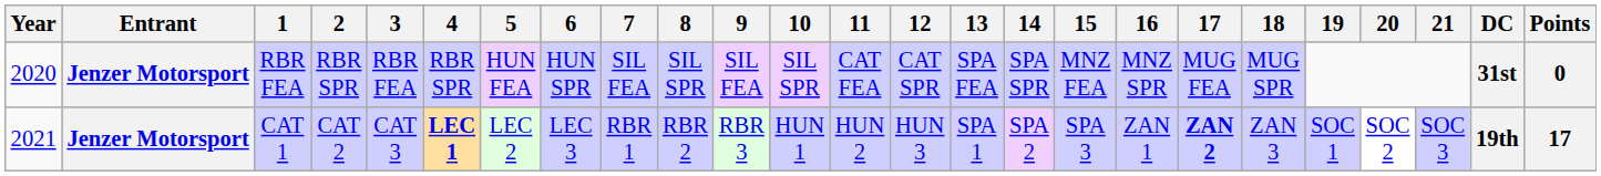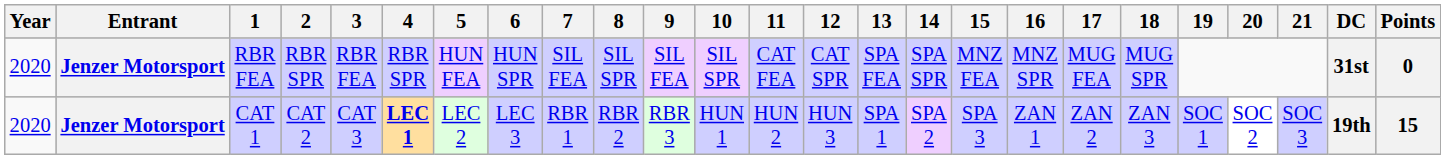 <table class="wikitable" style="text-align:center; font-size:85%">
 <tr>
 <th>Year</th>
 <th>Entrant</th>
 <th>1</th>
 <th>2</th>
 <th>3</th>
 <th>4</th>
 <th>5</th>
 <th>6</th>
 <th>7</th>
 <th>8</th>
 <th>9</th>
 <th>10</th>
 <th>11</th>
 <th>12</th>
 <th>13</th>
 <th>14</th>
 <th>15</th>
 <th>16</th>
 <th>17</th>
 <th>18</th>
 <th>19</th>
 <th>20</th>
 <th>21</th>
 <th>DC</th>
 <th>Points</th>
 </tr>
 <tr>
 <td><a href='#'>2020</a></td>
 <th nowrap><a href='#'>Jenzer Motorsport</a></th>
 <td style="background:#CFCFFF;"><a href='#'>RBR<br>FEA</a><br></td>
 <td style="background:#CFCFFF;"><a href='#'>RBR<br>SPR</a><br></td>
 <td style="background:#CFCFFF;"><a href='#'>RBR<br>FEA</a><br></td>
 <td style="background:#CFCFFF;"><a href='#'>RBR<br>SPR</a><br></td>
 <td style="background:#EFCFFF;"><a href='#'>HUN<br>FEA</a><br></td>
 <td style="background:#CFCFFF;"><a href='#'>HUN<br>SPR</a><br></td>
 <td style="background:#CFCFFF;"><a href='#'>SIL<br>FEA</a><br></td>
 <td style="background:#CFCFFF;"><a href='#'>SIL<br>SPR</a><br></td>
 <td style="background:#EFCFFF;"><a href='#'>SIL<br>FEA</a><br></td>
 <td style="background:#EFCFFF;"><a href='#'>SIL<br>SPR</a><br></td>
 <td style="background:#CFCFFF;"><a href='#'>CAT<br>FEA</a><br></td>
 <td style="background:#CFCFFF;"><a href='#'>CAT<br>SPR</a><br></td>
 <td style="background:#CFCFFF;"><a href='#'>SPA<br>FEA</a><br></td>
 <td style="background:#CFCFFF;"><a href='#'>SPA<br>SPR</a><br></td>
 <td style="background:#CFCFFF;"><a href='#'>MNZ<br>FEA</a><br></td>
 <td style="background:#CFCFFF;"><a href='#'>MNZ<br>SPR</a><br></td>
 <td style="background:#CFCFFF;"><a href='#'>MUG<br>FEA</a><br></td>
 <td style="background:#CFCFFF;"><a href='#'>MUG<br>SPR</a><br></td>
 <td colspan=3></td>
 <th>31st</th>
 <th>0</th>
 </tr>
 <tr>
-<td><a href='#'>2021</a></td>
+<td><a href='#'>2020</a></td>
 <th><a href='#'>Jenzer Motorsport</a></th>
 <td style="background:#CFCFFF;"><a href='#'>CAT<br>1</a><br></td>
 <td style="background:#CFCFFF;"><a href='#'>CAT<br>2</a><br></td>
 <td style="background:#CFCFFF;"><a href='#'>CAT<br>3</a><br></td>
 <td style="background:#FFDF9F;"><strong><a href='#'>LEC<br>1</a><br></strong></td>
 <td style="background:#DFFFDF;"><a href='#'>LEC<br>2</a><br></td>
 <td style="background:#CFCFFF;"><a href='#'>LEC<br>3</a><br></td>
 <td style="background:#CFCFFF;"><a href='#'>RBR<br>1</a><br></td>
 <td style="background:#CFCFFF;"><a href='#'>RBR<br>2</a><br></td>
 <td style="background:#DFFFDF;"><a href='#'>RBR<br>3</a><br></td>
 <td style="background:#CFCFFF;"><a href='#'>HUN<br>1</a><br></td>
 <td style="background:#CFCFFF;"><a href='#'>HUN<br>2</a><br></td>
 <td style="background:#CFCFFF;"><a href='#'>HUN<br>3</a><br></td>
 <td style="background:#CFCFFF;"><a href='#'>SPA<br>1</a><br></td>
 <td style="background:#EFCFFF;"><a href='#'>SPA<br>2</a><br></td>
 <td style="background:#CFCFFF;"><a href='#'>SPA<br>3</a><br></td>
 <td style="background:#CFCFFF;"><a href='#'>ZAN<br>1</a><br></td>
-<td style="background:#CFCFFF;"><strong><a href='#'>ZAN<br>2</a><br></strong></td>
+<td style="background:#CFCFFF;"><a href='#'>ZAN<br>2</a><br></td>
 <td style="background:#CFCFFF;"><a href='#'>ZAN<br>3</a><br></td>
 <td style="background:#CFCFFF;"><a href='#'>SOC<br>1</a><br></td>
 <td style="background:#FFFFFF;"><a href='#'>SOC<br>2</a><br></td>
 <td style="background:#CFCFFF;"><a href='#'>SOC<br>3</a><br></td>
 <th>19th</th>
-<th>17</th>
+<th>15</th>
 </tr>
 </table>
